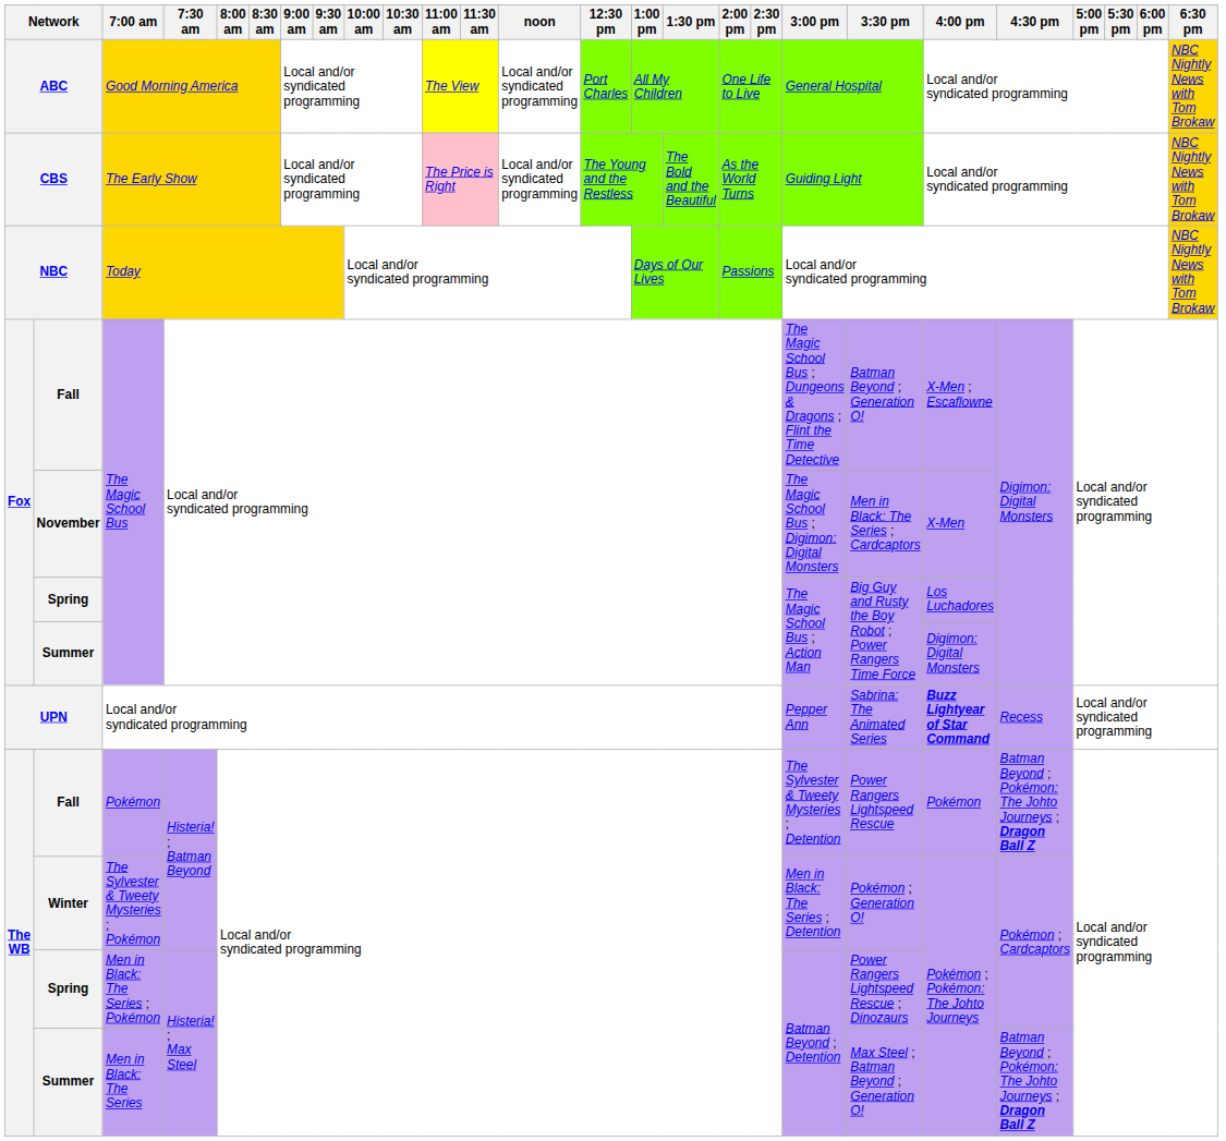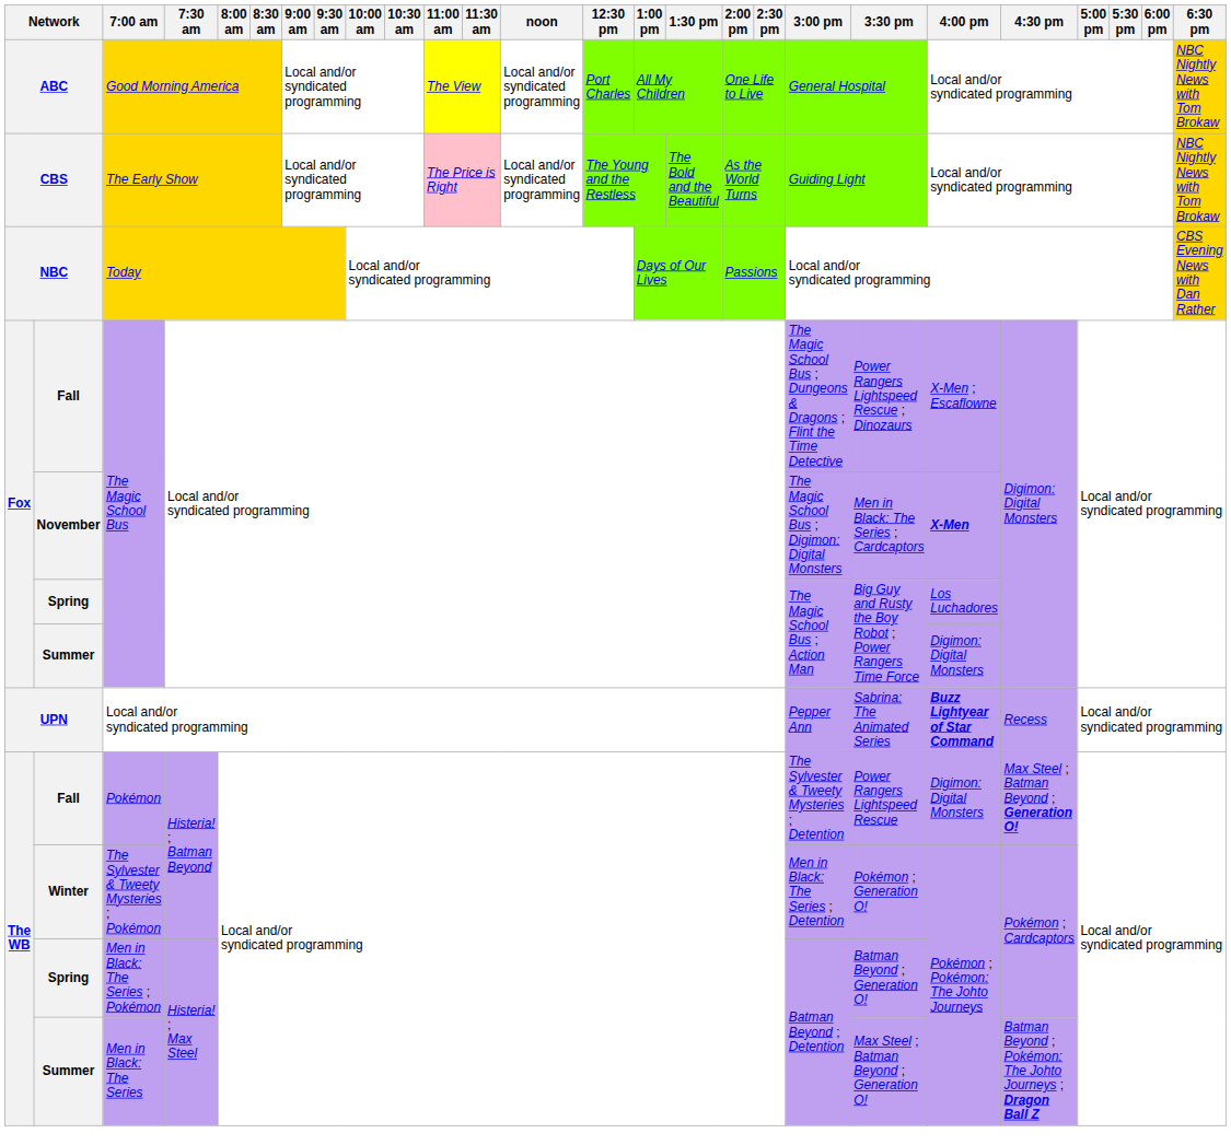 <table class="wikitable">
 <tr>
 <th bgcolor="#C0C0C0" colspan="2">Network</th>
 <th width="4%" bgcolor="#C0C0C0">7:00 am</th>
 <th width="4%" bgcolor="#C0C0C0">7:30 am</th>
 <th width="4%" bgcolor="#C0C0C0">8:00 am</th>
 <th width="4%" bgcolor="#C0C0C0">8:30 am</th>
 <th width="4%" bgcolor="#C0C0C0">9:00 am</th>
 <th width="4%" bgcolor="#C0C0C0">9:30 am</th>
 <th width="4%" bgcolor="#C0C0C0">10:00 am</th>
 <th width="4%" bgcolor="#C0C0C0">10:30 am</th>
 <th width="4%" bgcolor="#C0C0C0">11:00 am</th>
 <th width="4%" bgcolor="#C0C0C0">11:30 am</th>
 <th width="4%" bgcolor="#C0C0C0">noon</th>
 <th width="4%" bgcolor="#C0C0C0">12:30 pm</th>
 <th width="4%" bgcolor="#C0C0C0">1:00 pm</th>
 <th width="4%" bgcolor="#C0C0C0">1:30 pm</th>
 <th width="4%" bgcolor="#C0C0C0">2:00 pm</th>
 <th width="4%" bgcolor="#C0C0C0">2:30 pm</th>
 <th width="4%" bgcolor="#C0C0C0">3:00 pm</th>
 <th width="4%" bgcolor="#C0C0C0">3:30 pm</th>
 <th width="4%" bgcolor="#C0C0C0">4:00 pm</th>
 <th width="4%" bgcolor="#C0C0C0">4:30 pm</th>
 <th width="4%" bgcolor="#C0C0C0">5:00 pm</th>
 <th width="4%" bgcolor="#C0C0C0">5:30 pm</th>
 <th width="4%" bgcolor="#C0C0C0">6:00 pm</th>
 <th width="4%" bgcolor="#C0C0C0">6:30 pm</th>
 </tr>
 <tr>
 <th bgcolor="#C0C0C0" colspan="2"><a href='#'>ABC</a></th>
 <td bgcolor="gold" colspan="4"><em><a href='#'>Good Morning America</a></em></td>
 <td bgcolor="white"colspan="4">Local and/or<br>syndicated programming</td>
 <td bgcolor="yellow" colspan="2"><em><a href='#'>The View</a></em></td>
 <td bgcolor="white">Local and/or<br>syndicated programming</td>
 <td bgcolor="chartreuse"><em><a href='#'>Port Charles</a></em></td>
 <td bgcolor="chartreuse" colspan="2"><em><a href='#'>All My Children</a></em></td>
 <td bgcolor="chartreuse" colspan="2"><em><a href='#'>One Life to Live</a></em></td>
 <td bgcolor="chartreuse" colspan="2"><em><a href='#'>General Hospital</a></em></td>
 <td bgcolor="white" colspan="5">Local and/or<br>syndicated programming</td>
 <td bgcolor="gold"><em><a href='#'>NBC Nightly News with Tom Brokaw</a></em></td>
 </tr>
 <tr>
 <th bgcolor="#C0C0C0" colspan="2"><a href='#'>CBS</a></th>
 <td bgcolor="gold" colspan="4"><em><a href='#'>The Early Show</a></em></td>
 <td bgcolor="white" colspan="4">Local and/or<br>syndicated programming</td>
 <td bgcolor="pink" colspan="2"><em><a href='#'>The Price is Right</a></em></td>
 <td bgcolor="white">Local and/or<br>syndicated programming</td>
 <td bgcolor="chartreuse" colspan="2"><em><a href='#'>The Young and the Restless</a></em></td>
 <td bgcolor="chartreuse"><em><a href='#'>The Bold and the Beautiful</a></em></td>
 <td bgcolor="chartreuse" colspan="2"><em><a href='#'>As the World Turns</a></em></td>
 <td bgcolor="chartreuse" colspan="2"><em><a href='#'>Guiding Light</a></em></td>
 <td bgcolor="white" colspan="5">Local and/or<br>syndicated programming</td>
 <td bgcolor="gold"><em><a href='#'>NBC Nightly News with Tom Brokaw</a></em></td>
 </tr>
 <tr>
 <th bgcolor="#C0C0C0" colspan="2"><a href='#'>NBC</a></th>
 <td bgcolor="gold" colspan="6"><em><a href='#'>Today</a></em></td>
 <td bgcolor="white" colspan="6">Local and/or<br>syndicated programming</td>
 <td bgcolor="chartreuse" colspan="2"><em><a href='#'>Days of Our Lives</a></em></td>
 <td bgcolor="chartreuse" colspan="2"><em><a href='#'>Passions</a></em></td>
 <td bgcolor="white" colspan="7">Local and/or<br>syndicated programming</td>
-<td bgcolor="gold"><em><a href='#'>NBC Nightly News with Tom Brokaw</a></em></td>
+<td bgcolor="gold"><em><a href='#'>CBS Evening News with Dan Rather</a></em></td>
 </tr>
 <tr>
 <th bgcolor="#C0C0C0" rowspan="4"><a href='#'>Fox</a></th>
 <th>Fall</th>
 <td bgcolor="bf9fef"rowspan="4"><em><a href='#'>The Magic School Bus</a></em></td>
 <td bgcolor="white" rowspan="4"colspan="15">Local and/or<br>syndicated programming</td>
 <td bgcolor="bf9fef"><em><a href='#'>The Magic School Bus</a></em> ;<br><em><a href='#'>Dungeons & Dragons</a></em> ;<br><em><a href='#'>Flint the Time Detective</a></em> </td>
-<td bgcolor="bf9fef"><em><a href='#'>Batman Beyond</a></em> ;<br><em><a href='#'>Generation O!</a></em> </td>
+<td bgcolor="bf9fef"><em><a href='#'>Power Rangers Lightspeed Rescue</a></em> ;<br><em><a href='#'>Dinozaurs</a></em> </td>
 <td bgcolor="bf9fef"><em><a href='#'>X-Men</a></em> ;<br><em><a href='#'>Escaflowne</a></em> </td>
 <td bgcolor="bf9fef" rowspan="4"><em><a href='#'>Digimon: Digital Monsters</a></em></td>
 <td bgcolor="white" rowspan="4"colspan="4">Local and/or<br>syndicated programming</td>
 </tr>
 <tr>
 <th>November</th>
 <td bgcolor="bf9fef"><em><a href='#'>The Magic School Bus</a></em> ;<br><em><a href='#'>Digimon: Digital Monsters</a></em> </td>
 <td bgcolor="bf9fef"><em><a href='#'>Men in Black: The Series</a></em> ;<br><em><a href='#'>Cardcaptors</a></em> </td>
-<td bgcolor="bf9fef"><em><a href='#'>X-Men</a></em></td>
+<td bgcolor="bf9fef"><strong><em><a href='#'>X-Men</a></em></strong></td>
 </tr>
 <tr>
 <th>Spring</th>
 <td bgcolor="bf9fef" rowspan="2"><em><a href='#'>The Magic School Bus</a></em> ;<br><em><a href='#'>Action Man</a></em> </td>
 <td bgcolor="bf9fef" rowspan=2><em><a href='#'>Big Guy and Rusty the Boy Robot</a></em> ;<br><em><a href='#'>Power Rangers Time Force</a></em> </td>
 <td bgcolor="bf9fef"><em><a href='#'>Los Luchadores</a></em></td>
 </tr>
 <tr>
 <th>Summer</th>
 <td bgcolor="bf9fef"><em><a href='#'>Digimon: Digital Monsters</a></em></td>
 </tr>
 <tr>
 <th bgcolor="#C0C0C0" colspan="2"><a href='#'>UPN</a></th>
 <td bgcolor="white" colspan="16">Local and/or<br>syndicated programming</td>
 <td bgcolor="bf9fef"><em><a href='#'>Pepper Ann</a></em></td>
 <td bgcolor="bf9fef"><em><a href='#'>Sabrina: The Animated Series</a></em></td>
 <td bgcolor="bf9fef"><strong><em><a href='#'>Buzz Lightyear of Star Command</a></em></strong></td>
 <td bgcolor="bf9fef"><em><a href='#'>Recess</a></em></td>
 <td bgcolor="white" colspan="4">Local and/or<br>syndicated programming</td>
 </tr>
 <tr>
 <th bgcolor="#C0C0C0" rowspan="4"><a href='#'>The WB</a></th>
 <th>Fall</th>
 <td bgcolor="bf9fef"><em><a href='#'>Pokémon</a></em></td>
 <td bgcolor="bf9fef" rowspan="2"><em><a href='#'>Histeria!</a></em> ;<br><em><a href='#'>Batman Beyond</a></em> </td>
 <td bgcolor="white" rowspan="4"colspan="14">Local and/or<br>syndicated programming</td>
 <td bgcolor="bf9fef"><em><a href='#'>The Sylvester & Tweety Mysteries</a></em> ;<br><em><a href='#'>Detention</a></em> </td>
 <td bgcolor="bf9fef"><em><a href='#'>Power Rangers Lightspeed Rescue</a></em></td>
-<td bgcolor="bf9fef"><em><a href='#'>Pokémon</a></em></td>
-<td bgcolor="bf9fef"><em><a href='#'>Batman Beyond</a></em> ;<br><em><a href='#'>Pokémon: The Johto Journeys</a></em> ;<br><strong><em><a href='#'>Dragon Ball Z</a></em></strong> </td>
+<td bgcolor="bf9fef"><em><a href='#'>Digimon: Digital Monsters</a></em></td>
+<td bgcolor="bf9fef"><em><a href='#'>Max Steel</a></em> ;<br><em><a href='#'>Batman Beyond</a></em> ;<br><strong><em><a href='#'>Generation O!</a></em></strong> </td>
 <td bgcolor="white" rowspan="4"colspan="4">Local and/or<br>syndicated programming</td>
 </tr>
 <tr>
 <th>Winter</th>
 <td bgcolor="bf9fef"><em><a href='#'>The Sylvester & Tweety Mysteries</a></em> ;<br><em><a href='#'>Pokémon</a></em> </td>
 <td bgcolor="bf9fef"><em><a href='#'>Men in Black: The Series</a></em> ;<br><em><a href='#'>Detention</a></em> </td>
 <td bgcolor="bf9fef"><em><a href='#'>Pokémon</a></em> ;<br><em><a href='#'>Generation O!</a></em> </td>
 <td bgcolor="bf9fef" rowspan="3"><em><a href='#'>Pokémon</a></em> ;<br><em><a href='#'>Pokémon: The Johto Journeys</a></em> </td>
 <td bgcolor="bf9fef" rowspan="2"><em><a href='#'>Pokémon</a></em> ;<br><em><a href='#'>Cardcaptors</a></em> </td>
 </tr>
 <tr>
 <th>Spring</th>
 <td bgcolor="bf9fef"><em><a href='#'>Men in Black: The Series</a></em> ;<br><em><a href='#'>Pokémon</a></em> </td>
 <td bgcolor="bf9fef" rowspan="2"><em><a href='#'>Histeria!</a></em> ;<br><em><a href='#'>Max Steel</a></em> </td>
 <td bgcolor="bf9fef" rowspan=2><em><a href='#'>Batman Beyond</a></em> ;<br><em><a href='#'>Detention</a></em> </td>
-<td bgcolor="bf9fef"><em><a href='#'>Power Rangers Lightspeed Rescue</a></em> ;<br><em><a href='#'>Dinozaurs</a></em> </td>
+<td bgcolor="bf9fef"><em><a href='#'>Batman Beyond</a></em> ;<br><em><a href='#'>Generation O!</a></em> </td>
 </tr>
 <tr>
 <th>Summer</th>
 <td bgcolor="bf9fef"><em><a href='#'>Men in Black: The Series</a></em></td>
 <td bgcolor="bf9fef"><em><a href='#'>Max Steel</a></em> ;<br><em><a href='#'>Batman Beyond</a></em> ;<br><em><a href='#'>Generation O!</a></em> </td>
 <td bgcolor="bf9fef"><em><a href='#'>Batman Beyond</a></em> ;<br><em><a href='#'>Pokémon: The Johto Journeys</a></em> ;<br><strong><em><a href='#'>Dragon Ball Z</a></em></strong> </td>
 </tr>
 </table>
